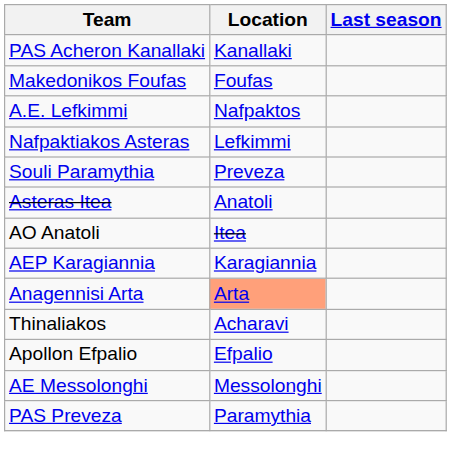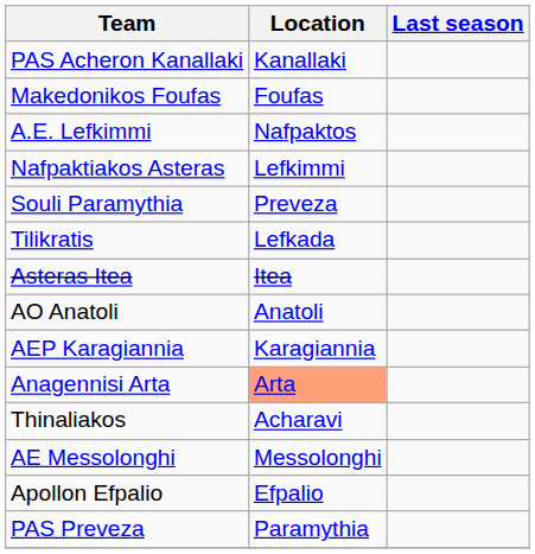 <table class="wikitable sortable">
 <tr>
 <th>Team</th>
 <th>Location</th>
 <th><a href='#'>Last season</a></th>
 </tr>
 <tr>
 <td><a href='#'>PAS Acheron Kanallaki</a></td>
 <td><a href='#'>Kanallaki</a></td>
 <td></td>
 </tr>
 <tr>
 <td><a href='#'>Makedonikos Foufas</a></td>
 <td><a href='#'>Foufas</a></td>
 <td></td>
 </tr>
 <tr>
 <td><a href='#'>A.E. Lefkimmi</a></td>
 <td><a href='#'>Nafpaktos</a></td>
 <td></td>
 </tr>
 <tr>
 <td><a href='#'>Nafpaktiakos Asteras</a></td>
 <td><a href='#'>Lefkimmi</a></td>
 <td></td>
 </tr>
 <tr>
 <td><a href='#'>Souli Paramythia</a></td>
 <td><a href='#'>Preveza</a></td>
 <td></td>
 </tr>
 <tr>
+<td><a href='#'>Tilikratis</a></td>
+<td><a href='#'>Lefkada</a></td>
+<td></td>
+</tr>
+<tr>
 <td><s><a href='#'>Asteras Itea</a></s></td>
-<td><a href='#'>Anatoli</a></td>
+<td><s><a href='#'>Itea</a></s></td>
 <td><s></s></td>
 </tr>
 <tr>
 <td>AO Anatoli</td>
-<td><s><a href='#'>Itea</a></s></td>
+<td><a href='#'>Anatoli</a></td>
 <td></td>
 </tr>
 <tr>
 <td><a href='#'>AEP Karagiannia</a></td>
 <td><a href='#'>Karagiannia</a></td>
 <td></td>
 </tr>
 <tr>
 <td><a href='#'>Anagennisi Arta</a></td>
 <td style="background: lightsalmon;"><a href='#'>Arta</a></td>
 <td></td>
 </tr>
 <tr>
 <td>Thinaliakos</td>
 <td><a href='#'>Acharavi</a></td>
 <td></td>
 </tr>
 <tr>
-<td>Apollon Efpalio</td>
-<td><a href='#'>Efpalio</a></td>
+<td><a href='#'>AE Messolonghi</a></td>
+<td><a href='#'>Messolonghi</a></td>
 <td></td>
 </tr>
 <tr>
-<td><a href='#'>AE Messolonghi</a></td>
-<td><a href='#'>Messolonghi</a></td>
+<td>Apollon Efpalio</td>
+<td><a href='#'>Efpalio</a></td>
 <td></td>
 </tr>
 <tr>
 <td><a href='#'>PAS Preveza</a></td>
 <td><a href='#'>Paramythia</a></td>
 <td></td>
 </tr>
 <tr>
 </tr>
 </table>
